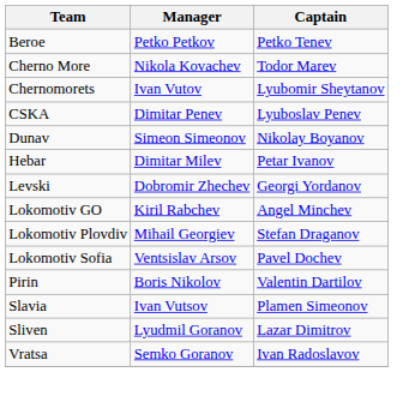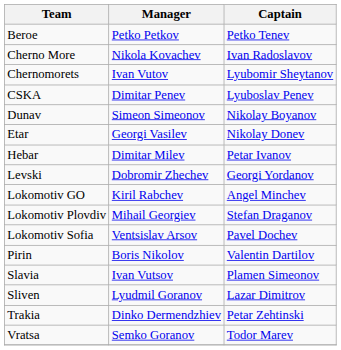 <table class="wikitable sortable" style="text-align: left;">
 <tr>
 <th>Team</th>
 <th>Manager</th>
 <th>Captain</th>
 </tr>
 <tr>
 <td>Beroe</td>
 <td> <a href='#'>Petko Petkov</a></td>
 <td> <a href='#'>Petko Tenev</a></td>
 </tr>
 <tr>
 <td>Cherno More</td>
 <td> <a href='#'>Nikola Kovachev</a></td>
-<td> <a href='#'>Todor Marev</a></td>
+<td> <a href='#'>Ivan Radoslavov</a></td>
 </tr>
 <tr>
 <td>Chernomorets</td>
 <td> <a href='#'>Ivan Vutov</a></td>
 <td> <a href='#'>Lyubomir Sheytanov</a></td>
 </tr>
 <tr>
 <td>CSKA</td>
 <td> <a href='#'>Dimitar Penev</a></td>
 <td> <a href='#'>Lyuboslav Penev</a></td>
 </tr>
 <tr>
 <td>Dunav</td>
 <td> <a href='#'>Simeon Simeonov</a></td>
 <td> <a href='#'>Nikolay Boyanov</a></td>
+</tr>
+<tr>
+<td>Etar</td>
+<td> <a href='#'>Georgi Vasilev</a></td>
+<td> <a href='#'>Nikolay Donev</a></td>
 </tr>
 <tr>
 <td>Hebar</td>
 <td> <a href='#'>Dimitar Milev</a></td>
 <td> <a href='#'>Petar Ivanov</a></td>
 </tr>
 <tr>
 <td>Levski</td>
 <td> <a href='#'>Dobromir Zhechev</a></td>
 <td> <a href='#'>Georgi Yordanov</a></td>
 </tr>
 <tr>
 <td>Lokomotiv GO</td>
 <td> <a href='#'>Kiril Rabchev</a></td>
 <td> <a href='#'>Angel Minchev</a></td>
 </tr>
 <tr>
 <td>Lokomotiv Plovdiv</td>
 <td> <a href='#'>Mihail Georgiev</a></td>
 <td> <a href='#'>Stefan Draganov</a></td>
 </tr>
 <tr>
 <td>Lokomotiv Sofia</td>
 <td> <a href='#'>Ventsislav Arsov</a></td>
 <td> <a href='#'>Pavel Dochev</a></td>
 </tr>
 <tr>
 <td>Pirin</td>
 <td> <a href='#'>Boris Nikolov</a></td>
 <td> <a href='#'>Valentin Dartilov</a></td>
 </tr>
 <tr>
 <td>Slavia</td>
 <td> <a href='#'>Ivan Vutsov</a></td>
 <td> <a href='#'>Plamen Simeonov</a></td>
 </tr>
 <tr>
 <td>Sliven</td>
 <td> <a href='#'>Lyudmil Goranov</a></td>
 <td> <a href='#'>Lazar Dimitrov</a></td>
 </tr>
 <tr>
+<td>Trakia</td>
+<td> <a href='#'>Dinko Dermendzhiev</a></td>
+<td> <a href='#'>Petar Zehtinski</a></td>
+</tr>
+<tr>
 <td>Vratsa</td>
 <td> <a href='#'>Semko Goranov</a></td>
-<td> <a href='#'>Ivan Radoslavov</a></td>
+<td> <a href='#'>Todor Marev</a></td>
 </tr>
 <tr>
 </tr>
 </table>
